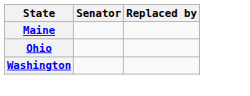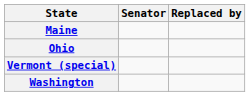 <table class="wikitable sortable plainrowheaders">
 <tr>
 <th scope="col">State</th>
 <th scope="col">Senator</th>
 <th scope="col">Replaced by</th>
 </tr>
 <tr>
 <th><a href='#'>Maine</a></th>
 <td></td>
 <td></td>
 </tr>
 <tr>
 <th><a href='#'>Ohio</a></th>
 <td></td>
 <td></td>
 </tr>
 <tr>
+<th><a href='#'>Vermont (special)</a></th>
+<td></td>
+<td></td>
+</tr>
+<tr>
 <th><a href='#'>Washington</a></th>
 <td></td>
 <td></td>
 </tr>
 </table>
